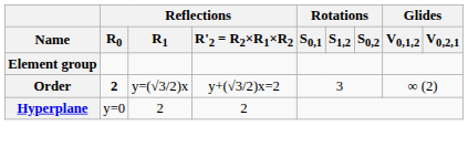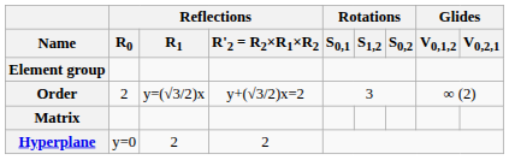 <table class=wikitable>
 <tr>
 <th></th>
 <th colspan=3>Reflections</th>
 <th colspan=3>Rotations</th>
 <th colspan=2>Glides</th>
 </tr>
 <tr>
 <th>Name</th>
 <th>R<sub>0</sub></th>
 <th>R<sub>1</sub></th>
 <th>R'<sub>2</sub> = R<sub>2</sub>×R<sub>1</sub>×R<sub>2</sub></th>
 <th>S<sub>0,1</sub></th>
 <th>S<sub>1,2</sub></th>
 <th>S<sub>0,2</sub></th>
 <th>V<sub>0,1,2</sub></th>
 <th>V<sub>0,2,1</sub></th>
 </tr>
 <tr align=center>
 <th>Element group</th>
 <td></td>
 <td></td>
 <td></td>
 <td colspan=3></td>
 <td colspan=2></td>
 </tr>
 <tr align=center>
 <th>Order</th>
-<td><strong>2</strong></td>
+<td>2</td>
 <td>y=(√3/2)x</td>
 <td>y+(√3/2)x=2</td>
 <td colspan=3>3</td>
 <td colspan=2>∞ (2)</td>
+</tr>
+<tr align=center>
+<th>Matrix</th>
+<td><br></td>
+<td><br></td>
+<td><br></td>
+<td><br></td>
+<td><br></td>
+<td><br></td>
+<td><br></td>
+<td><br></td>
 </tr>
 <tr align=center>
 <th><a href='#'>Hyperplane</a></th>
 <td>y=0</td>
 <td>2</td>
 <td>2</td>
 </tr>
 </table>
